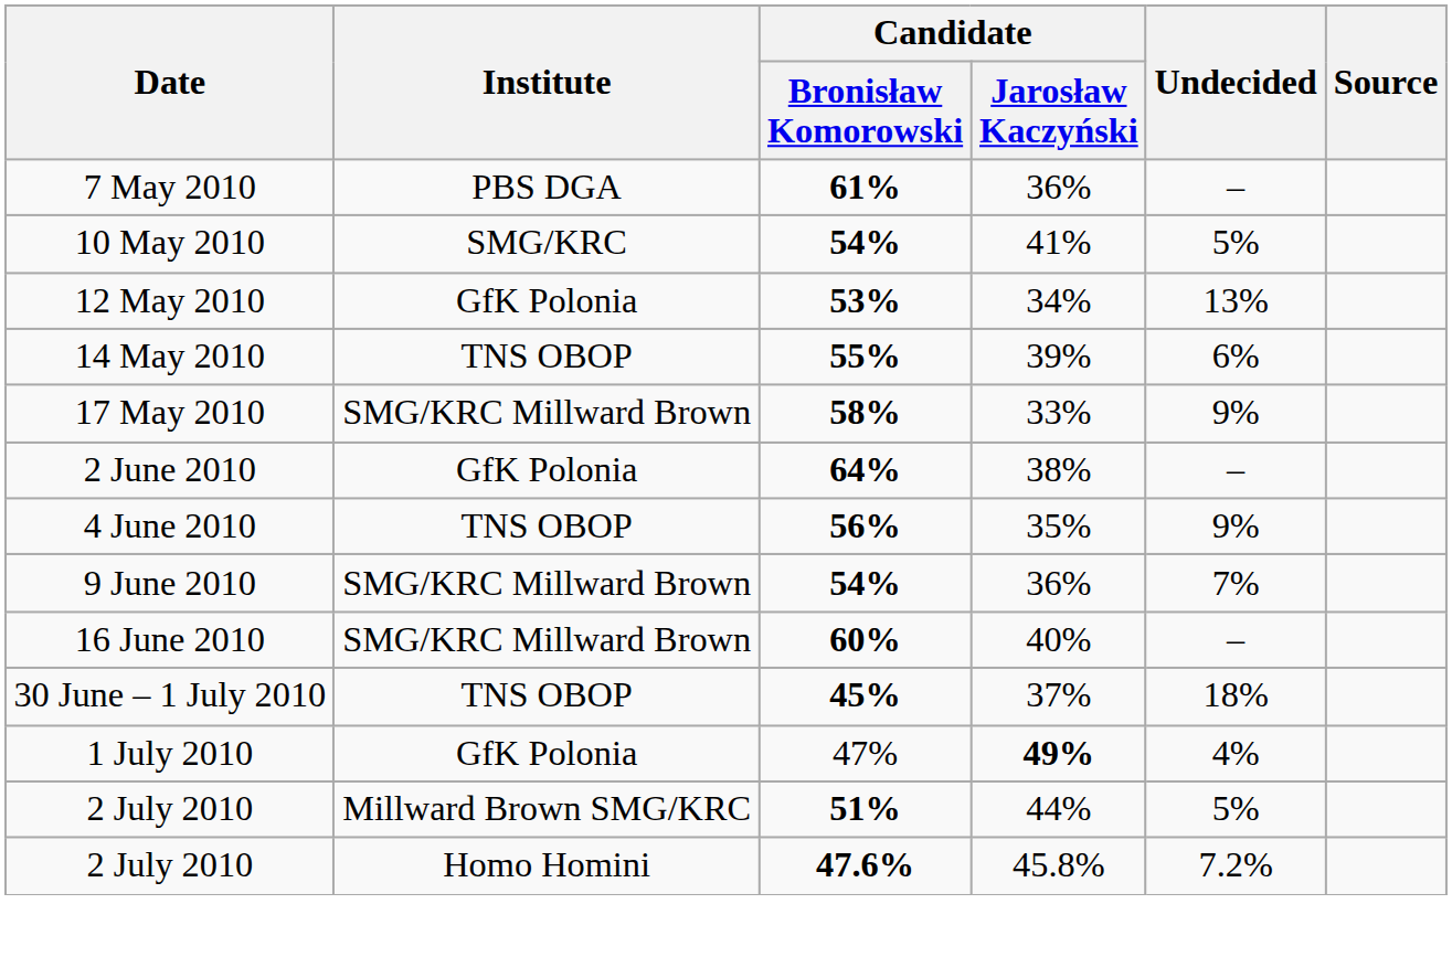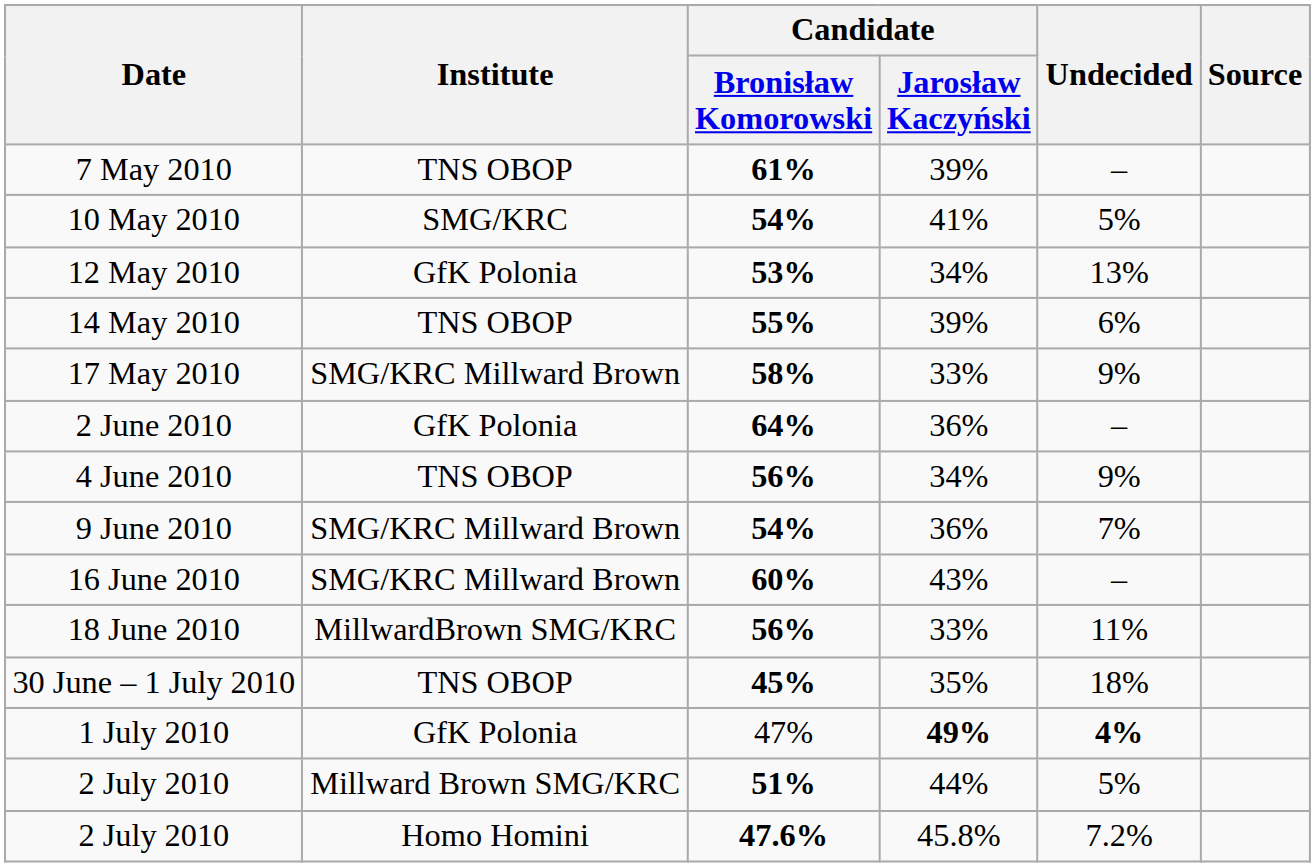 <table class=wikitable style=text-align:center;>
 <tr>
 <th rowspan=2>Date</th>
 <th rowspan=2>Institute</th>
 <th colspan=2>Candidate</th>
 <th rowspan=2>Undecided</th>
 <th rowspan=2>Source</th>
 </tr>
 <tr>
 <th width=30><a href='#'>Bronisław Komorowski</a></th>
 <th width=30><a href='#'>Jarosław Kaczyński</a></th>
 </tr>
 <tr>
 <td>7 May 2010</td>
-<td>PBS DGA</td>
+<td>TNS OBOP</td>
 <td><strong>61%</strong></td>
-<td>36%</td>
+<td>39%</td>
 <td>–</td>
 <td></td>
 </tr>
 <tr>
 <td>10 May 2010</td>
 <td>SMG/KRC</td>
 <td><strong>54%</strong></td>
 <td>41%</td>
 <td>5%</td>
 <td></td>
 </tr>
 <tr>
 <td>12 May 2010</td>
 <td>GfK Polonia</td>
 <td><strong>53%</strong></td>
 <td>34%</td>
 <td>13%</td>
 <td></td>
 </tr>
 <tr>
 <td>14 May 2010</td>
 <td>TNS OBOP</td>
 <td><strong>55%</strong></td>
 <td>39%</td>
 <td>6%</td>
 <td></td>
 </tr>
 <tr>
 <td>17 May 2010</td>
 <td>SMG/KRC Millward Brown</td>
 <td><strong>58%</strong></td>
 <td>33%</td>
 <td>9%</td>
 <td></td>
 </tr>
 <tr>
 <td>2 June 2010</td>
 <td>GfK Polonia</td>
 <td><strong>64%</strong></td>
-<td>38%</td>
+<td>36%</td>
 <td>–</td>
 <td></td>
 </tr>
 <tr>
 <td>4 June 2010</td>
 <td>TNS OBOP</td>
 <td><strong>56%</strong></td>
-<td>35%</td>
+<td>34%</td>
 <td>9%</td>
 <td></td>
 </tr>
 <tr>
 <td>9 June 2010</td>
 <td>SMG/KRC Millward Brown</td>
 <td><strong>54%</strong></td>
 <td>36%</td>
 <td>7%</td>
 <td></td>
 </tr>
 <tr>
 <td>16 June 2010</td>
 <td>SMG/KRC Millward Brown</td>
 <td><strong>60%</strong></td>
-<td>40%</td>
+<td>43%</td>
 <td>–</td>
+<td></td>
+</tr>
+<tr>
+<td>18 June 2010</td>
+<td>MillwardBrown SMG/KRC</td>
+<td><strong>56%</strong></td>
+<td>33%</td>
+<td>11%</td>
 <td></td>
 </tr>
 <tr>
 <td>30 June – 1 July 2010</td>
 <td>TNS OBOP</td>
 <td><strong>45%</strong></td>
-<td>37%</td>
+<td>35%</td>
 <td>18%</td>
 <td></td>
 </tr>
 <tr>
 <td>1 July 2010</td>
 <td>GfK Polonia</td>
 <td>47%</td>
 <td><strong>49%</strong></td>
-<td>4%</td>
+<td><strong>4%</strong></td>
 <td></td>
 </tr>
 <tr>
 <td>2 July 2010</td>
 <td>Millward Brown SMG/KRC</td>
 <td><strong>51%</strong></td>
 <td>44%</td>
 <td>5%</td>
 <td></td>
 </tr>
 <tr>
 <td>2 July 2010</td>
 <td>Homo Homini</td>
 <td><strong>47.6%</strong></td>
 <td>45.8%</td>
 <td>7.2%</td>
 <td></td>
 </tr>
 </table>
